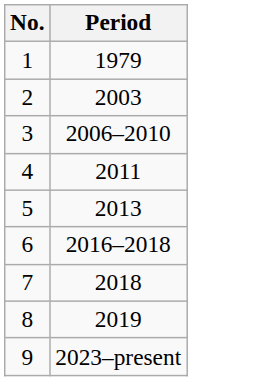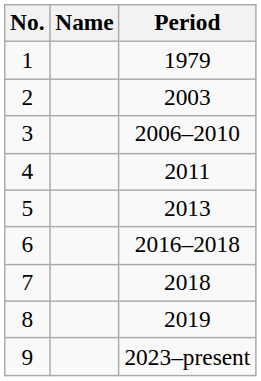 <table class="wikitable">
 <tr>
 <th>No.</th>
+<th>Name</th>
 <th>Period</th>
 </tr>
 <tr>
 <td align="center">1</td>
+<td style="text-align: left;">  </td>
 <td align="center">1979</td>
 </tr>
 <tr>
 <td align="center">2</td>
+<td style="text-align: left;"> </td>
 <td align="center">2003</td>
 </tr>
 <tr>
 <td align="center">3</td>
+<td style="text-align: left;">  </td>
 <td align="center">2006–2010</td>
 </tr>
 <tr>
 <td align="center">4</td>
+<td style="text-align: left;"> </td>
 <td align="center">2011</td>
 </tr>
 <tr>
 <td align="center">5</td>
+<td style="text-align: left;"> </td>
 <td align="center">2013</td>
 </tr>
 <tr>
 <td align="center">6</td>
+<td style="text-align: left;"> </td>
 <td align="center">2016–2018</td>
 </tr>
 <tr>
 <td align="center">7</td>
+<td style="text-align: left;"> </td>
 <td align="center">2018</td>
 </tr>
 <tr>
 <td align="center">8</td>
+<td style="text-align: left;"> </td>
 <td align="center">2019</td>
 </tr>
 <tr>
 <td align="center">9</td>
+<td> </td>
 <td align="center">2023–present</td>
 </tr>
 </table>
